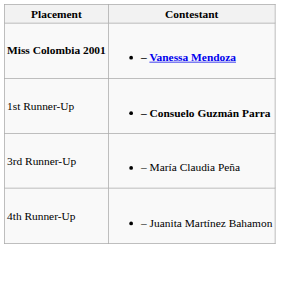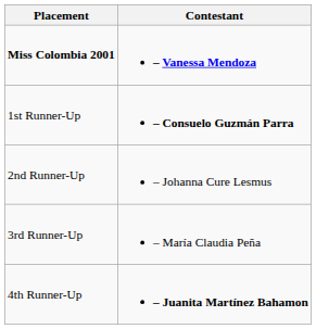 <table class="wikitable sortable" style="font-size:95%;">
 <tr>
 <th>Placement</th>
 <th>Contestant</th>
 </tr>
 <tr>
 <td><strong>Miss Colombia 2001</strong></td>
 <td><br><ul><li><strong> – <a href='#'>Vanessa Mendoza</a></strong></li></ul></td>
 </tr>
 <tr>
 <td>1st Runner-Up</td>
 <td><strong><br><ul><li> – Consuelo Guzmán Parra</li></ul></strong></td>
 </tr>
 <tr>
+<td>2nd Runner-Up</td>
+<td><br><ul><li> – Johanna Cure Lesmus</li></ul></td>
+</tr>
+<tr>
 <td>3rd Runner-Up</td>
 <td><br><ul><li> – María Claudia Peña</li></ul></td>
 </tr>
 <tr>
 <td>4th Runner-Up</td>
-<td><br><ul><li> – Juanita Martínez Bahamon</li></ul></td>
+<td><strong><br><ul><li> – Juanita Martínez Bahamon</li></ul></strong></td>
 </tr>
 </table>
